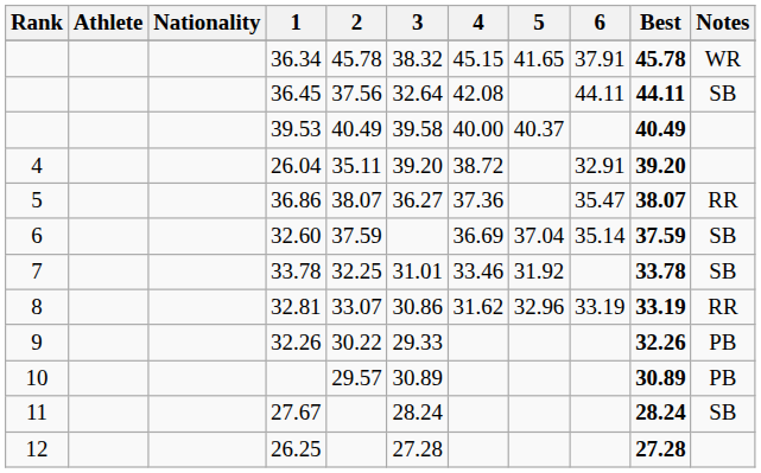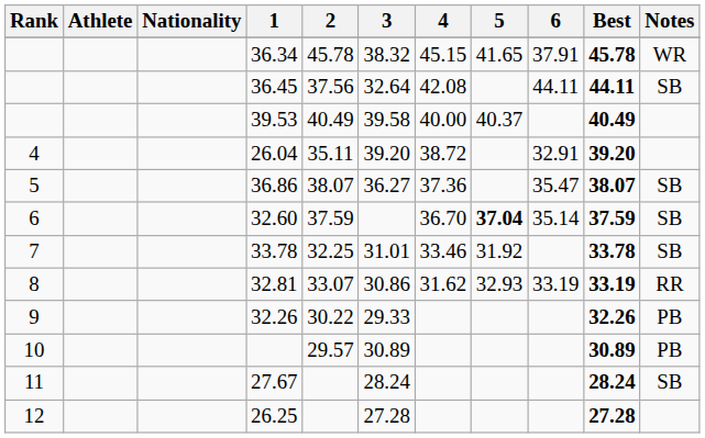 <table class="wikitable sortable" style="text-align:center">
 <tr>
 <th>Rank</th>
 <th>Athlete</th>
 <th>Nationality</th>
 <th>1</th>
 <th>2</th>
 <th>3</th>
 <th>4</th>
 <th>5</th>
 <th>6</th>
 <th>Best</th>
 <th>Notes</th>
 </tr>
 <tr>
 </tr>
 <tr>
 <td></td>
 <td align=left></td>
 <td align="left"></td>
 <td>36.34</td>
 <td>45.78</td>
 <td>38.32</td>
 <td>45.15</td>
 <td>41.65</td>
 <td>37.91</td>
 <td><strong>45.78</strong></td>
 <td>WR</td>
 </tr>
 <tr>
 <td></td>
 <td align=left></td>
 <td align="left"></td>
 <td>36.45</td>
 <td>37.56</td>
 <td>32.64</td>
 <td>42.08</td>
 <td></td>
 <td>44.11</td>
 <td><strong>44.11</strong></td>
 <td>SB</td>
 </tr>
 <tr>
 <td></td>
 <td align=left></td>
 <td align="left"></td>
 <td>39.53</td>
 <td>40.49</td>
 <td>39.58</td>
 <td>40.00</td>
 <td>40.37</td>
 <td></td>
 <td><strong>40.49</strong></td>
 <td></td>
 </tr>
 <tr>
 <td>4</td>
 <td align=left></td>
 <td align="left"></td>
 <td>26.04</td>
 <td>35.11</td>
 <td>39.20</td>
 <td>38.72</td>
 <td></td>
 <td>32.91</td>
 <td><strong>39.20</strong></td>
 <td></td>
 </tr>
 <tr>
 <td>5</td>
 <td align=left></td>
 <td align="left"></td>
 <td>36.86</td>
 <td>38.07</td>
 <td>36.27</td>
 <td>37.36</td>
 <td></td>
 <td>35.47</td>
 <td><strong>38.07</strong></td>
-<td>RR</td>
+<td>SB</td>
 </tr>
 <tr>
 <td>6</td>
 <td align=left></td>
 <td align="left"></td>
 <td>32.60</td>
 <td>37.59</td>
 <td></td>
-<td>36.69</td>
-<td>37.04</td>
+<td>36.70</td>
+<td><strong>37.04</strong></td>
 <td>35.14</td>
 <td><strong>37.59</strong></td>
 <td>SB</td>
 </tr>
 <tr>
 <td>7</td>
 <td align=left></td>
 <td align="left"></td>
 <td>33.78</td>
 <td>32.25</td>
 <td>31.01</td>
 <td>33.46</td>
 <td>31.92</td>
 <td></td>
 <td><strong>33.78</strong></td>
 <td>SB</td>
 </tr>
 <tr>
 <td>8</td>
 <td align=left></td>
 <td align="left"></td>
 <td>32.81</td>
 <td>33.07</td>
 <td>30.86</td>
 <td>31.62</td>
-<td>32.96</td>
+<td>32.93</td>
 <td>33.19</td>
 <td><strong>33.19</strong></td>
 <td>RR</td>
 </tr>
 <tr>
 <td>9</td>
 <td align=left></td>
 <td align="left"></td>
 <td>32.26</td>
 <td>30.22</td>
 <td>29.33</td>
 <td></td>
 <td></td>
 <td></td>
 <td><strong>32.26</strong></td>
 <td>PB</td>
 </tr>
 <tr>
 <td>10</td>
 <td align=left></td>
 <td align="left"></td>
 <td></td>
 <td>29.57</td>
 <td>30.89</td>
 <td></td>
 <td></td>
 <td></td>
 <td><strong>30.89</strong></td>
 <td>PB</td>
 </tr>
 <tr>
 <td>11</td>
 <td align=left></td>
 <td align="left"></td>
 <td>27.67</td>
 <td></td>
 <td>28.24</td>
 <td></td>
 <td></td>
 <td></td>
 <td><strong>28.24</strong></td>
 <td>SB</td>
 </tr>
 <tr>
 <td>12</td>
 <td align=left></td>
 <td align="left"></td>
 <td>26.25</td>
 <td></td>
 <td>27.28</td>
 <td></td>
 <td></td>
 <td></td>
 <td><strong>27.28</strong></td>
 <td></td>
 </tr>
 </table>
